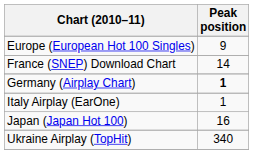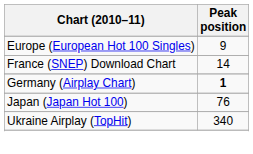 <table class="wikitable sortable">
 <tr>
 <th>Chart (2010–11)</th>
 <th>Peak<br>position</th>
 </tr>
 <tr>
 </tr>
 <tr>
 </tr>
 <tr>
 </tr>
 <tr>
 </tr>
 <tr>
 </tr>
 <tr>
 </tr>
 <tr>
 </tr>
 <tr>
 <td>Europe (<a href='#'>European Hot 100 Singles</a>)</td>
 <td style="text-align:center;">9</td>
 </tr>
 <tr>
 </tr>
 <tr>
 </tr>
 <tr>
 <td>France (<a href='#'>SNEP</a>) Download Chart</td>
 <td style="text-align:center;">14</td>
 </tr>
 <tr>
 </tr>
 <tr>
 <td>Germany (<a href='#'>Airplay Chart</a>)</td>
 <td style="text-align:center;"><strong>1</strong></td>
 </tr>
 <tr>
 </tr>
 <tr>
 </tr>
 <tr>
-<td>Italy Airplay (EarOne)</td>
-<td style="text-align:center;">1</td>
-</tr>
-<tr>
 <td>Japan (<a href='#'>Japan Hot 100</a>)</td>
-<td style="text-align:center;">16</td>
+<td style="text-align:center;">76</td>
 </tr>
 <tr>
 </tr>
 <tr>
 </tr>
 <tr>
 </tr>
 <tr>
 </tr>
 <tr>
 </tr>
 <tr>
 </tr>
 <tr>
 </tr>
 <tr>
 </tr>
 <tr>
 <td>Ukraine Airplay (<a href='#'>TopHit</a>)</td>
 <td style="text-align:center;">340</td>
 </tr>
 <tr>
 </tr>
 <tr>
 </tr>
 <tr>
 </tr>
 </table>
